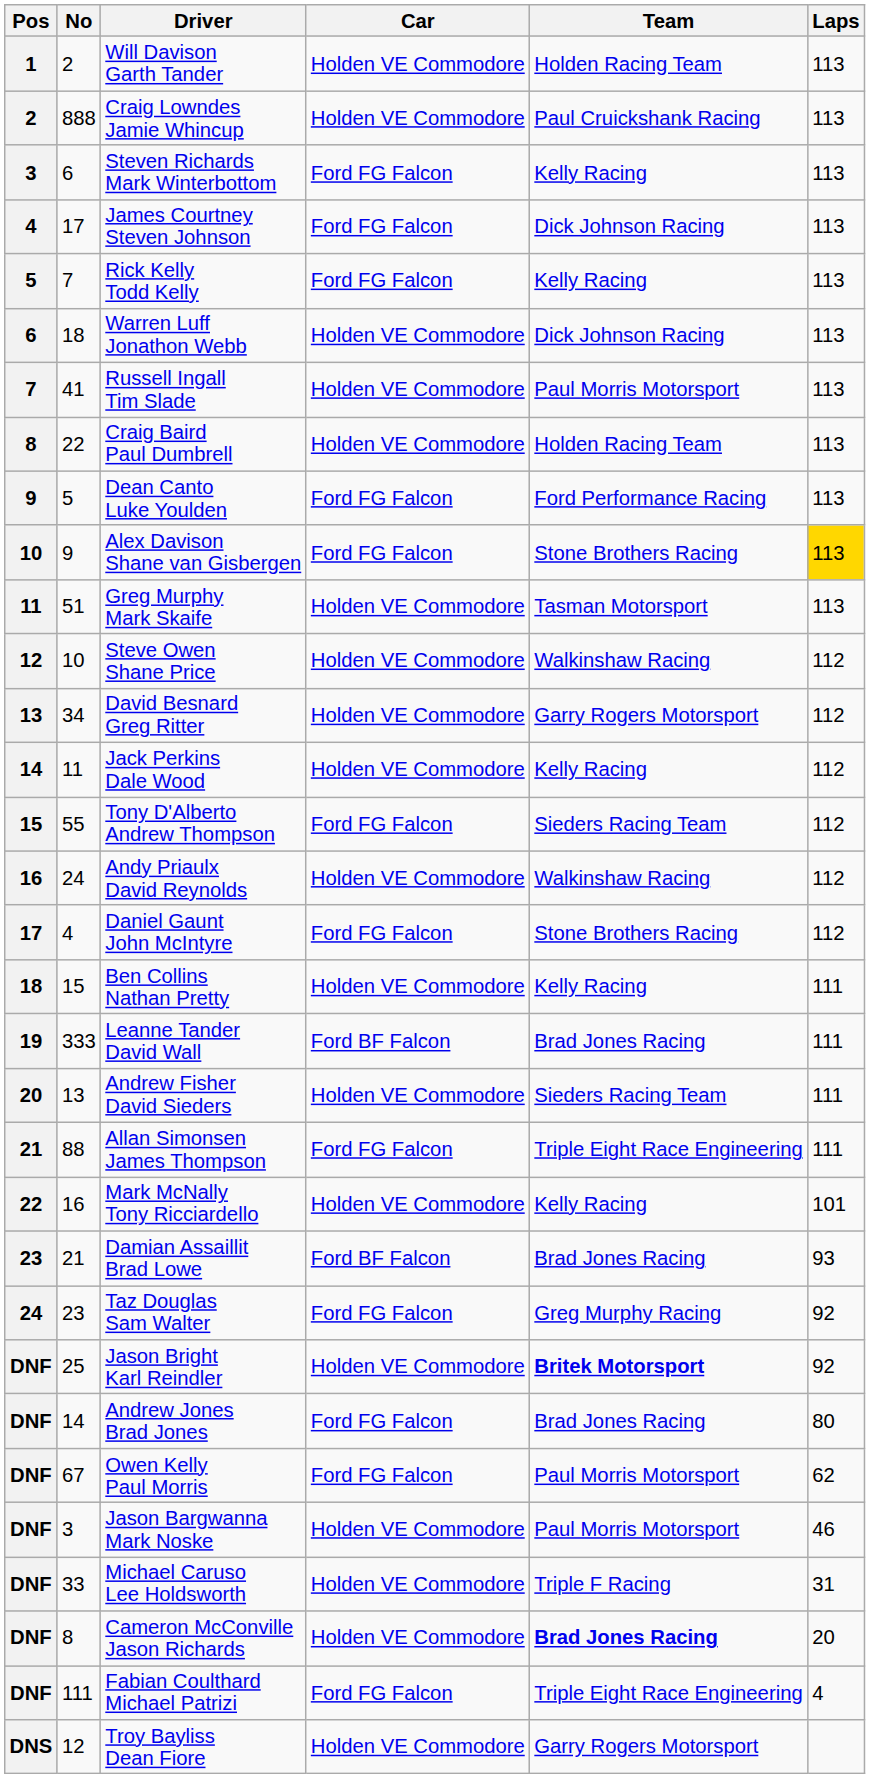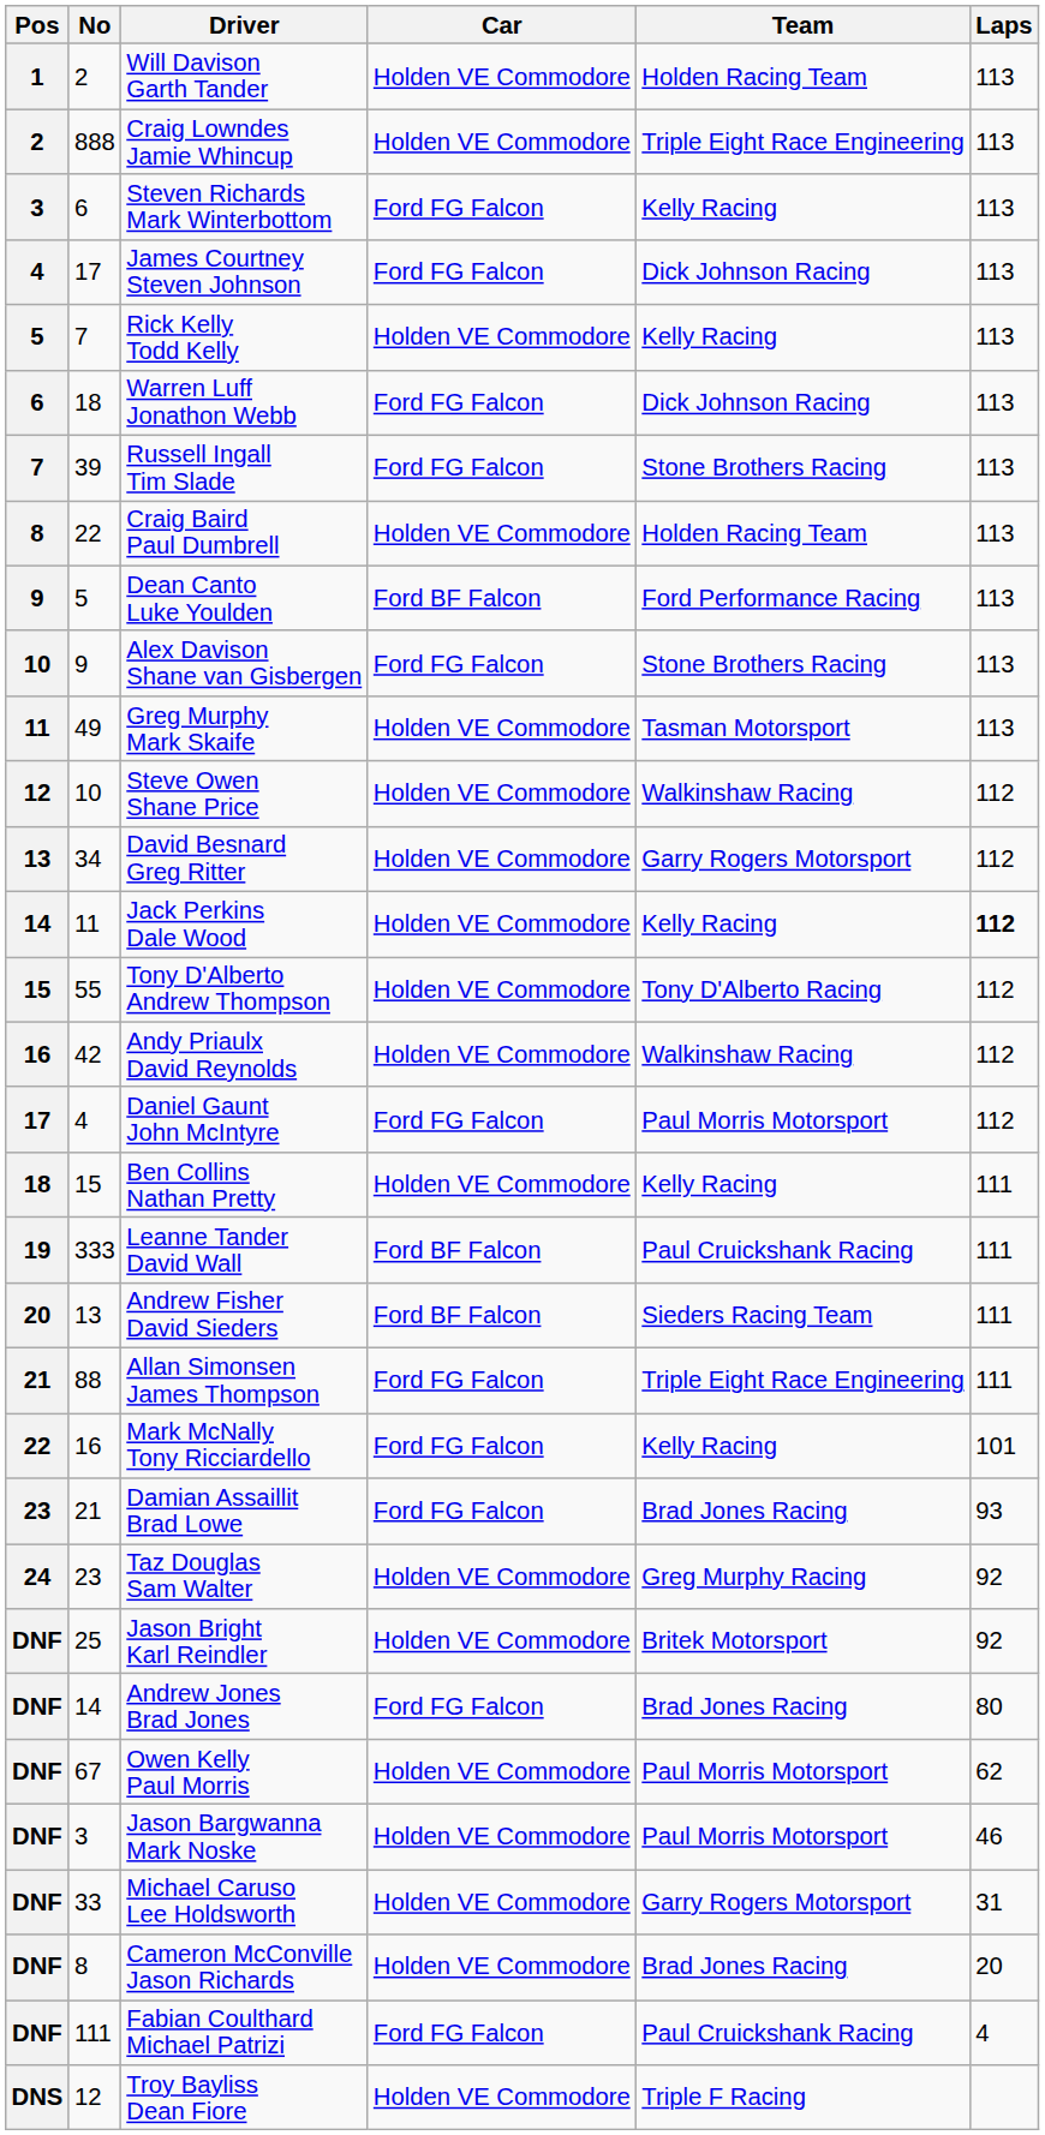 <table class="wikitable" style="font-size: 85%;">
 <tr>
 <th>Pos</th>
 <th>No</th>
 <th>Driver</th>
 <th>Car</th>
 <th>Team</th>
 <th>Laps</th>
 </tr>
 <tr>
 <th>1</th>
 <td>2</td>
 <td> <a href='#'>Will Davison</a><br> <a href='#'>Garth Tander</a></td>
 <td><a href='#'>Holden VE Commodore</a></td>
 <td><a href='#'>Holden Racing Team</a></td>
 <td>113</td>
 </tr>
 <tr>
 <th>2</th>
 <td>888</td>
 <td> <a href='#'>Craig Lowndes</a><br> <a href='#'>Jamie Whincup</a></td>
 <td><a href='#'>Holden VE Commodore</a></td>
-<td><a href='#'>Paul Cruickshank Racing</a></td>
+<td><a href='#'>Triple Eight Race Engineering</a></td>
 <td>113</td>
 </tr>
 <tr>
 <th>3</th>
 <td>6</td>
 <td> <a href='#'>Steven Richards</a><br> <a href='#'>Mark Winterbottom</a></td>
 <td><a href='#'>Ford FG Falcon</a></td>
 <td><a href='#'>Kelly Racing</a></td>
 <td>113</td>
 </tr>
 <tr>
 <th>4</th>
 <td>17</td>
 <td> <a href='#'>James Courtney</a><br> <a href='#'>Steven Johnson</a></td>
 <td><a href='#'>Ford FG Falcon</a></td>
 <td><a href='#'>Dick Johnson Racing</a></td>
 <td>113</td>
 </tr>
 <tr>
 <th>5</th>
 <td>7</td>
 <td> <a href='#'>Rick Kelly</a><br> <a href='#'>Todd Kelly</a></td>
-<td><a href='#'>Ford FG Falcon</a></td>
+<td><a href='#'>Holden VE Commodore</a></td>
 <td><a href='#'>Kelly Racing</a></td>
 <td>113</td>
 </tr>
 <tr>
 <th>6</th>
 <td>18</td>
 <td> <a href='#'>Warren Luff</a><br> <a href='#'>Jonathon Webb</a></td>
-<td><a href='#'>Holden VE Commodore</a></td>
+<td><a href='#'>Ford FG Falcon</a></td>
 <td><a href='#'>Dick Johnson Racing</a></td>
 <td>113</td>
 </tr>
 <tr>
 <th>7</th>
-<td>41</td>
+<td>39</td>
 <td> <a href='#'>Russell Ingall</a><br> <a href='#'>Tim Slade</a></td>
-<td><a href='#'>Holden VE Commodore</a></td>
-<td><a href='#'>Paul Morris Motorsport</a></td>
+<td><a href='#'>Ford FG Falcon</a></td>
+<td><a href='#'>Stone Brothers Racing</a></td>
 <td>113</td>
 </tr>
 <tr>
 <th>8</th>
 <td>22</td>
 <td> <a href='#'>Craig Baird</a><br> <a href='#'>Paul Dumbrell</a></td>
 <td><a href='#'>Holden VE Commodore</a></td>
 <td><a href='#'>Holden Racing Team</a></td>
 <td>113</td>
 </tr>
 <tr>
 <th>9</th>
 <td>5</td>
 <td> <a href='#'>Dean Canto</a><br> <a href='#'>Luke Youlden</a></td>
-<td><a href='#'>Ford FG Falcon</a></td>
+<td><a href='#'>Ford BF Falcon</a></td>
 <td><a href='#'>Ford Performance Racing</a></td>
 <td>113</td>
 </tr>
 <tr>
 <th>10</th>
 <td>9</td>
 <td> <a href='#'>Alex Davison</a><br> <a href='#'>Shane van Gisbergen</a></td>
 <td><a href='#'>Ford FG Falcon</a></td>
 <td><a href='#'>Stone Brothers Racing</a></td>
-<td style="background: gold;">113</td>
+<td>113</td>
 </tr>
 <tr>
 <th>11</th>
-<td>51</td>
+<td>49</td>
 <td> <a href='#'>Greg Murphy</a><br> <a href='#'>Mark Skaife</a></td>
 <td><a href='#'>Holden VE Commodore</a></td>
 <td><a href='#'>Tasman Motorsport</a></td>
 <td>113</td>
 </tr>
 <tr>
 <th>12</th>
 <td>10</td>
 <td> <a href='#'>Steve Owen</a><br> <a href='#'>Shane Price</a></td>
 <td><a href='#'>Holden VE Commodore</a></td>
 <td><a href='#'>Walkinshaw Racing</a></td>
 <td>112</td>
 </tr>
 <tr>
 <th>13</th>
 <td>34</td>
 <td> <a href='#'>David Besnard</a><br> <a href='#'>Greg Ritter</a></td>
 <td><a href='#'>Holden VE Commodore</a></td>
 <td><a href='#'>Garry Rogers Motorsport</a></td>
 <td>112</td>
 </tr>
 <tr>
 <th>14</th>
 <td>11</td>
 <td> <a href='#'>Jack Perkins</a><br> <a href='#'>Dale Wood</a></td>
 <td><a href='#'>Holden VE Commodore</a></td>
 <td><a href='#'>Kelly Racing</a></td>
-<td>112</td>
+<td><strong>112</strong></td>
 </tr>
 <tr>
 <th>15</th>
 <td>55</td>
 <td> <a href='#'>Tony D'Alberto</a><br> <a href='#'>Andrew Thompson</a></td>
-<td><a href='#'>Ford FG Falcon</a></td>
-<td><a href='#'>Sieders Racing Team</a></td>
+<td><a href='#'>Holden VE Commodore</a></td>
+<td><a href='#'>Tony D'Alberto Racing</a></td>
 <td>112</td>
 </tr>
 <tr>
 <th>16</th>
-<td>24</td>
+<td>42</td>
 <td> <a href='#'>Andy Priaulx</a><br> <a href='#'>David Reynolds</a></td>
 <td><a href='#'>Holden VE Commodore</a></td>
 <td><a href='#'>Walkinshaw Racing</a></td>
 <td>112</td>
 </tr>
 <tr>
 <th>17</th>
 <td>4</td>
 <td> <a href='#'>Daniel Gaunt</a><br> <a href='#'>John McIntyre</a></td>
 <td><a href='#'>Ford FG Falcon</a></td>
-<td><a href='#'>Stone Brothers Racing</a></td>
+<td><a href='#'>Paul Morris Motorsport</a></td>
 <td>112</td>
 </tr>
 <tr>
 <th>18</th>
 <td>15</td>
 <td> <a href='#'>Ben Collins</a><br> <a href='#'>Nathan Pretty</a></td>
 <td><a href='#'>Holden VE Commodore</a></td>
 <td><a href='#'>Kelly Racing</a></td>
 <td>111</td>
 </tr>
 <tr>
 <th>19</th>
 <td>333</td>
 <td> <a href='#'>Leanne Tander</a><br> <a href='#'>David Wall</a></td>
 <td><a href='#'>Ford BF Falcon</a></td>
-<td><a href='#'>Brad Jones Racing</a></td>
+<td><a href='#'>Paul Cruickshank Racing</a></td>
 <td>111</td>
 </tr>
 <tr>
 <th>20</th>
 <td>13</td>
 <td> <a href='#'>Andrew Fisher</a><br> <a href='#'>David Sieders</a></td>
-<td><a href='#'>Holden VE Commodore</a></td>
+<td><a href='#'>Ford BF Falcon</a></td>
 <td><a href='#'>Sieders Racing Team</a></td>
 <td>111</td>
 </tr>
 <tr>
 <th>21</th>
 <td>88</td>
 <td> <a href='#'>Allan Simonsen</a><br> <a href='#'>James Thompson</a></td>
 <td><a href='#'>Ford FG Falcon</a></td>
 <td><a href='#'>Triple Eight Race Engineering</a></td>
 <td>111</td>
 </tr>
 <tr>
 <th>22</th>
 <td>16</td>
 <td> <a href='#'>Mark McNally</a><br> <a href='#'>Tony Ricciardello</a></td>
-<td><a href='#'>Holden VE Commodore</a></td>
+<td><a href='#'>Ford FG Falcon</a></td>
 <td><a href='#'>Kelly Racing</a></td>
 <td>101</td>
 </tr>
 <tr>
 <th>23</th>
 <td>21</td>
 <td> <a href='#'>Damian Assaillit</a><br> <a href='#'>Brad Lowe</a></td>
-<td><a href='#'>Ford BF Falcon</a></td>
+<td><a href='#'>Ford FG Falcon</a></td>
 <td><a href='#'>Brad Jones Racing</a></td>
 <td>93</td>
 </tr>
 <tr>
 <th>24</th>
 <td>23</td>
 <td> <a href='#'>Taz Douglas</a><br> <a href='#'>Sam Walter</a></td>
-<td><a href='#'>Ford FG Falcon</a></td>
+<td><a href='#'>Holden VE Commodore</a></td>
 <td><a href='#'>Greg Murphy Racing</a></td>
 <td>92</td>
 </tr>
 <tr>
 <th>DNF</th>
 <td>25</td>
 <td> <a href='#'>Jason Bright</a><br> <a href='#'>Karl Reindler</a></td>
 <td><a href='#'>Holden VE Commodore</a></td>
-<td><strong><a href='#'>Britek Motorsport</a></strong></td>
+<td><a href='#'>Britek Motorsport</a></td>
 <td>92</td>
 </tr>
 <tr>
 <th>DNF</th>
 <td>14</td>
 <td> <a href='#'>Andrew Jones</a><br> <a href='#'>Brad Jones</a></td>
 <td><a href='#'>Ford FG Falcon</a></td>
 <td><a href='#'>Brad Jones Racing</a></td>
 <td>80</td>
 </tr>
 <tr>
 <th>DNF</th>
 <td>67</td>
 <td> <a href='#'>Owen Kelly</a><br> <a href='#'>Paul Morris</a></td>
-<td><a href='#'>Ford FG Falcon</a></td>
+<td><a href='#'>Holden VE Commodore</a></td>
 <td><a href='#'>Paul Morris Motorsport</a></td>
 <td>62</td>
 </tr>
 <tr>
 <th>DNF</th>
 <td>3</td>
 <td> <a href='#'>Jason Bargwanna</a><br> <a href='#'>Mark Noske</a></td>
 <td><a href='#'>Holden VE Commodore</a></td>
 <td><a href='#'>Paul Morris Motorsport</a></td>
 <td>46</td>
 </tr>
 <tr>
 <th>DNF</th>
 <td>33</td>
 <td> <a href='#'>Michael Caruso</a><br> <a href='#'>Lee Holdsworth</a></td>
 <td><a href='#'>Holden VE Commodore</a></td>
-<td><a href='#'>Triple F Racing</a></td>
+<td><a href='#'>Garry Rogers Motorsport</a></td>
 <td>31</td>
 </tr>
 <tr>
 <th>DNF</th>
 <td>8</td>
 <td> <a href='#'>Cameron McConville</a><br> <a href='#'>Jason Richards</a></td>
 <td><a href='#'>Holden VE Commodore</a></td>
-<td><strong><a href='#'>Brad Jones Racing</a></strong></td>
+<td><a href='#'>Brad Jones Racing</a></td>
 <td>20</td>
 </tr>
 <tr>
 <th>DNF</th>
 <td>111</td>
 <td> <a href='#'>Fabian Coulthard</a><br> <a href='#'>Michael Patrizi</a></td>
 <td><a href='#'>Ford FG Falcon</a></td>
-<td><a href='#'>Triple Eight Race Engineering</a></td>
+<td><a href='#'>Paul Cruickshank Racing</a></td>
 <td>4</td>
 </tr>
 <tr>
 <th>DNS</th>
 <td>12</td>
 <td> <a href='#'>Troy Bayliss</a><br> <a href='#'>Dean Fiore</a></td>
 <td><a href='#'>Holden VE Commodore</a></td>
-<td><a href='#'>Garry Rogers Motorsport</a></td>
+<td><a href='#'>Triple F Racing</a></td>
 <td></td>
 </tr>
 </table>
